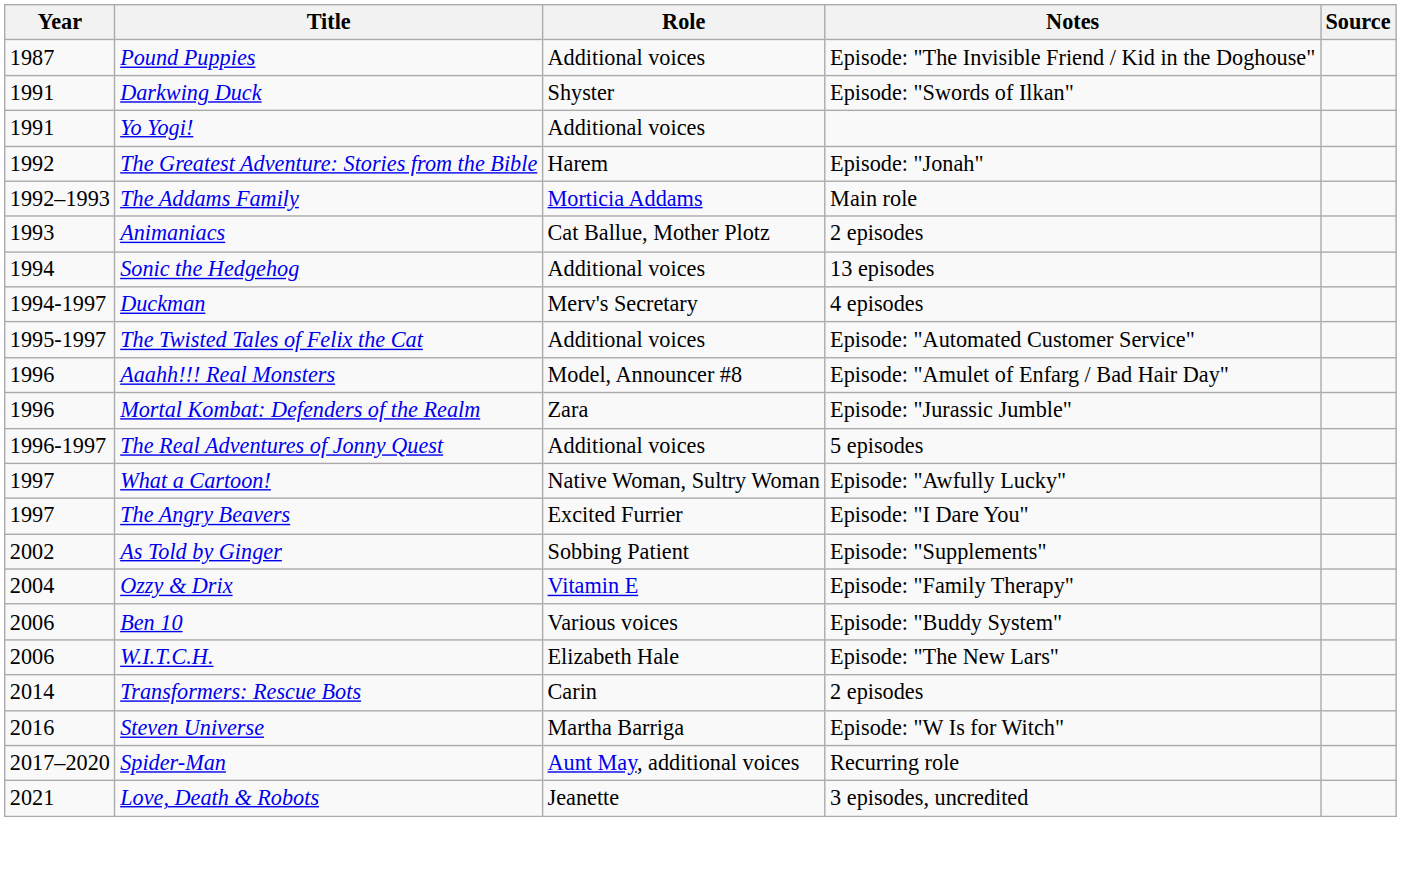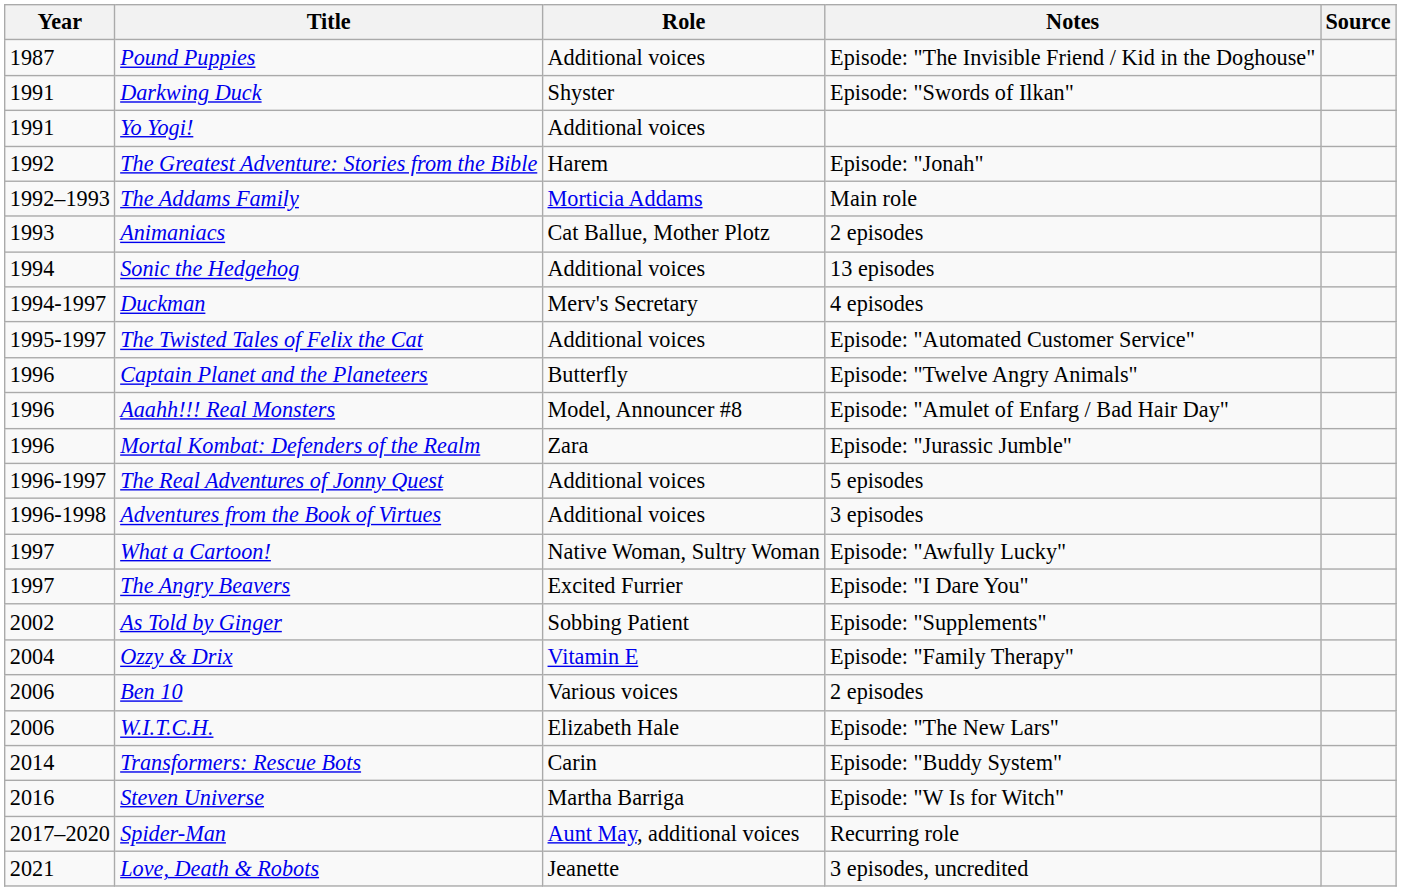 <table class="wikitable sortable plainrowheaders">
 <tr>
 <th>Year</th>
 <th>Title</th>
 <th>Role</th>
 <th class="unsortable">Notes</th>
 <th class="unsortable">Source</th>
 </tr>
 <tr>
 <td>1987</td>
 <td><em><a href='#'>Pound Puppies</a></em></td>
 <td>Additional voices</td>
 <td>Episode: "The Invisible Friend / Kid in the Doghouse"</td>
 <td></td>
 </tr>
 <tr>
 <td>1991</td>
 <td><em><a href='#'>Darkwing Duck</a></em></td>
 <td>Shyster</td>
 <td>Episode: "Swords of Ilkan"</td>
 <td></td>
 </tr>
 <tr>
 <td>1991</td>
 <td><em><a href='#'>Yo Yogi!</a></em></td>
 <td>Additional voices</td>
 <td></td>
 <td></td>
 </tr>
 <tr>
 <td>1992</td>
 <td><em><a href='#'>The Greatest Adventure: Stories from the Bible</a></em></td>
 <td>Harem</td>
 <td>Episode: "Jonah"</td>
 <td></td>
 </tr>
 <tr>
 <td>1992–1993</td>
 <td><em><a href='#'>The Addams Family</a></em></td>
 <td><a href='#'>Morticia Addams</a></td>
 <td>Main role</td>
 <td></td>
 </tr>
 <tr>
 <td>1993</td>
 <td><em><a href='#'>Animaniacs</a></em></td>
 <td>Cat Ballue, Mother Plotz</td>
 <td>2 episodes</td>
 <td></td>
 </tr>
 <tr>
 <td>1994</td>
 <td><em><a href='#'>Sonic the Hedgehog</a></em></td>
 <td>Additional voices</td>
 <td>13 episodes</td>
 <td></td>
 </tr>
 <tr>
 <td>1994-1997</td>
 <td><em><a href='#'>Duckman</a></em></td>
 <td>Merv's Secretary</td>
 <td>4 episodes</td>
 <td></td>
 </tr>
 <tr>
 <td>1995-1997</td>
 <td><em><a href='#'>The Twisted Tales of Felix the Cat</a></em></td>
 <td>Additional voices</td>
 <td>Episode: "Automated Customer Service"</td>
 <td></td>
 </tr>
 <tr>
 <td>1996</td>
+<td><em><a href='#'>Captain Planet and the Planeteers</a></em></td>
+<td>Butterfly</td>
+<td>Episode: "Twelve Angry Animals"</td>
+<td></td>
+</tr>
+<tr>
+<td>1996</td>
 <td><em><a href='#'>Aaahh!!! Real Monsters</a></em></td>
 <td>Model, Announcer #8</td>
 <td>Episode: "Amulet of Enfarg / Bad Hair Day"</td>
 <td></td>
 </tr>
 <tr>
 <td>1996</td>
 <td><em><a href='#'>Mortal Kombat: Defenders of the Realm</a></em></td>
 <td>Zara</td>
 <td>Episode: "Jurassic Jumble"</td>
 <td></td>
 </tr>
 <tr>
 <td>1996-1997</td>
 <td><em><a href='#'>The Real Adventures of Jonny Quest</a></em></td>
 <td>Additional voices</td>
 <td>5 episodes</td>
+<td></td>
+</tr>
+<tr>
+<td>1996-1998</td>
+<td><em><a href='#'>Adventures from the Book of Virtues</a></em></td>
+<td>Additional voices</td>
+<td>3 episodes</td>
 <td></td>
 </tr>
 <tr>
 <td>1997</td>
 <td><em><a href='#'>What a Cartoon!</a></em></td>
 <td>Native Woman, Sultry Woman</td>
 <td>Episode: "Awfully Lucky"</td>
 <td></td>
 </tr>
 <tr>
 <td>1997</td>
 <td><em><a href='#'>The Angry Beavers</a></em></td>
 <td>Excited Furrier</td>
 <td>Episode: "I Dare You"</td>
 <td></td>
 </tr>
 <tr>
 <td>2002</td>
 <td><em><a href='#'>As Told by Ginger</a></em></td>
 <td>Sobbing Patient</td>
 <td>Episode: "Supplements"</td>
 <td></td>
 </tr>
 <tr>
 <td>2004</td>
 <td><em><a href='#'>Ozzy & Drix</a></em></td>
 <td><a href='#'>Vitamin E</a></td>
 <td>Episode: "Family Therapy"</td>
 <td></td>
 </tr>
 <tr>
 <td>2006</td>
 <td><em><a href='#'>Ben 10</a></em></td>
 <td>Various voices</td>
-<td>Episode: "Buddy System"</td>
+<td>2 episodes</td>
 <td></td>
 </tr>
 <tr>
 <td>2006</td>
 <td><em><a href='#'>W.I.T.C.H.</a></em></td>
 <td>Elizabeth Hale</td>
 <td>Episode: "The New Lars"</td>
 <td></td>
 </tr>
 <tr>
 <td>2014</td>
 <td><em><a href='#'>Transformers: Rescue Bots</a></em></td>
 <td>Carin</td>
-<td>2 episodes</td>
+<td>Episode: "Buddy System"</td>
 <td></td>
 </tr>
 <tr>
 <td>2016</td>
 <td><em><a href='#'>Steven Universe</a></em></td>
 <td>Martha Barriga</td>
 <td>Episode: "W Is for Witch"</td>
 <td></td>
 </tr>
 <tr>
 <td>2017–2020</td>
 <td><em><a href='#'>Spider-Man</a></em></td>
 <td><a href='#'>Aunt May</a>, additional voices</td>
 <td>Recurring role</td>
 <td></td>
 </tr>
 <tr>
 <td>2021</td>
 <td><em><a href='#'>Love, Death & Robots</a> </em></td>
 <td>Jeanette</td>
 <td>3 episodes, uncredited</td>
 <td></td>
 </tr>
 </table>
